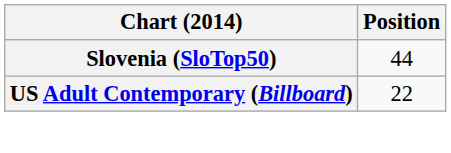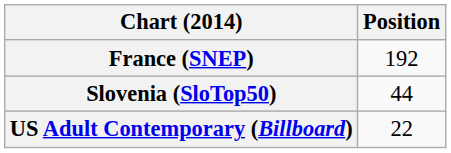 <table class="wikitable plainrowheaders sortable" style="text-align:center;">
 <tr>
 <th>Chart (2014)</th>
 <th>Position</th>
+</tr>
+<tr>
+<th scope="row">France (<a href='#'>SNEP</a>)</th>
+<td>192</td>
 </tr>
 <tr>
 <th scope="row">Slovenia (<a href='#'>SloTop50</a>)</th>
 <td align=center>44</td>
 </tr>
 <tr>
 <th scope="row">US <a href='#'>Adult Contemporary</a> (<em><a href='#'>Billboard</a></em>)</th>
 <td style="text-align:center;">22</td>
 </tr>
 </table>
